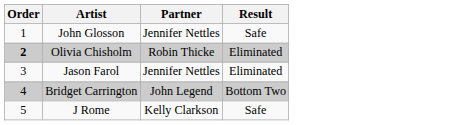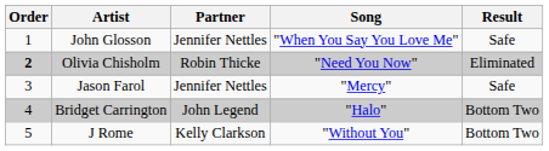 <table class="wikitable sortable" style="text-align:center">
 <tr>
 <th>Order</th>
 <th>Artist</th>
 <th>Partner</th>
+<th>Song</th>
 <th>Result</th>
 </tr>
 <tr>
 <td>1</td>
 <td>John Glosson</td>
 <td>Jennifer Nettles</td>
+<td>"<a href='#'>When You Say You Love Me</a>"</td>
 <td>Safe</td>
 </tr>
 <tr style="background:#ccc;">
 <td><strong>2</strong></td>
 <td>Olivia Chisholm</td>
 <td>Robin Thicke</td>
+<td>"<a href='#'>Need You Now</a>"</td>
 <td>Eliminated</td>
 </tr>
 <tr>
 <td>3</td>
 <td>Jason Farol</td>
 <td>Jennifer Nettles</td>
-<td>Eliminated</td>
+<td>"<a href='#'>Mercy</a>"</td>
+<td>Safe</td>
 </tr>
 <tr style="background:#ccc;">
 <td>4</td>
 <td>Bridget Carrington</td>
 <td>John Legend</td>
+<td>"<a href='#'>Halo</a>"</td>
 <td>Bottom Two</td>
 </tr>
 <tr>
 <td>5</td>
 <td>J Rome</td>
 <td>Kelly Clarkson</td>
-<td>Safe</td>
+<td>"<a href='#'>Without You</a>"</td>
+<td>Bottom Two</td>
 </tr>
 </table>
